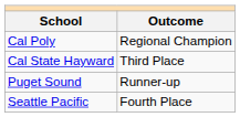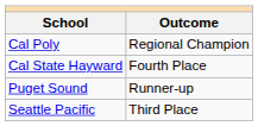 <table class="wikitable" style="float:left; margin-right:1em;">
 <tr>
 <th colspan="3" style="background:#ffdead;"></th>
 </tr>
 <tr>
 <th>School</th>
 <th>Outcome</th>
 </tr>
 <tr>
 <td><a href='#'>Cal Poly</a></td>
 <td>Regional Champion</td>
 </tr>
 <tr>
 <td><a href='#'>Cal State Hayward</a></td>
-<td>Third Place</td>
+<td>Fourth Place</td>
 </tr>
 <tr>
 <td><a href='#'>Puget Sound</a></td>
 <td>Runner-up</td>
 </tr>
 <tr>
 <td><a href='#'>Seattle Pacific</a></td>
-<td>Fourth Place</td>
+<td>Third Place</td>
 </tr>
 </table>
